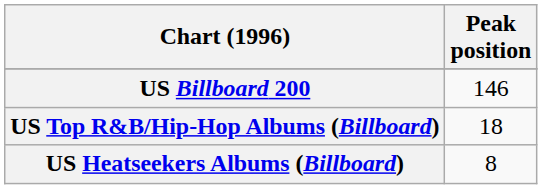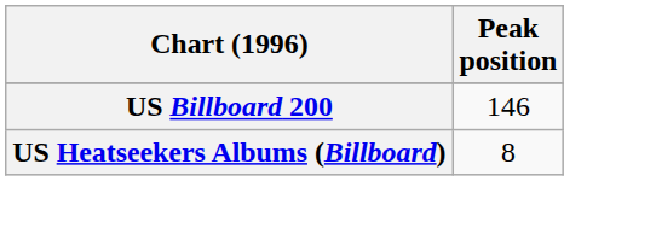 <table class="wikitable sortable plainrowheaders" style="text-align:center">
 <tr>
 <th scope="col">Chart (1996)</th>
 <th scope="col">Peak<br> position</th>
 </tr>
 <tr>
 </tr>
 <tr>
 </tr>
 <tr>
 <th scope="row">US <a href='#'><em>Billboard</em> 200</a></th>
 <td>146</td>
 </tr>
 <tr>
-<th scope="row">US <a href='#'>Top R&B/Hip-Hop Albums</a> (<em><a href='#'>Billboard</a></em>)</th>
-<td>18</td>
-</tr>
-<tr>
 <th scope="row">US <a href='#'>Heatseekers Albums</a> (<em><a href='#'>Billboard</a></em>)</th>
 <td>8</td>
 </tr>
 </table>
